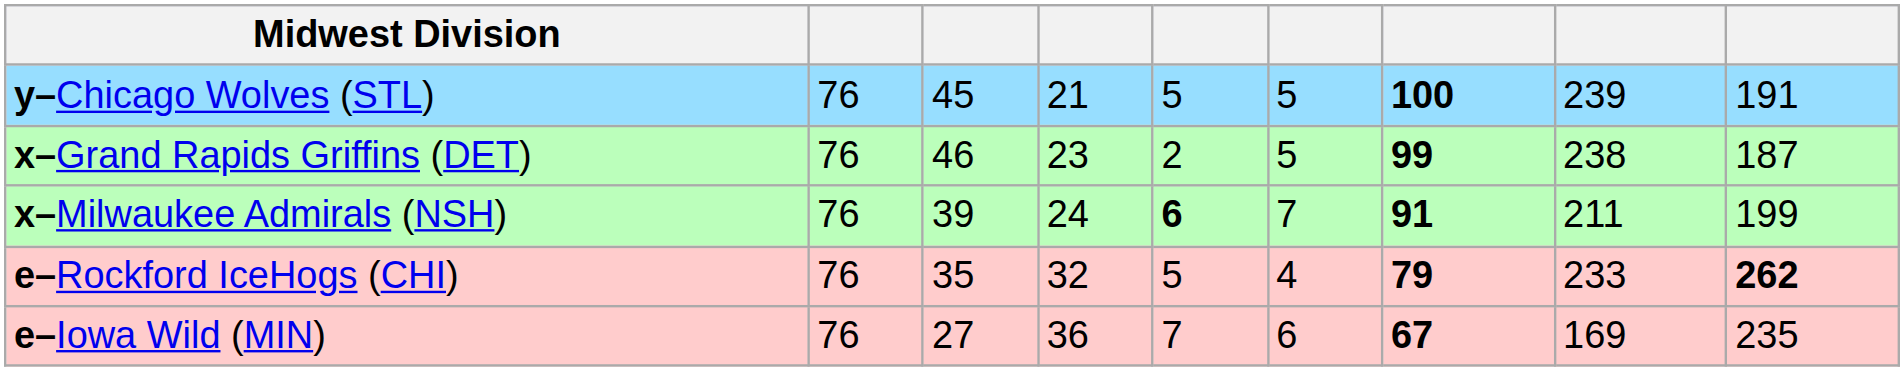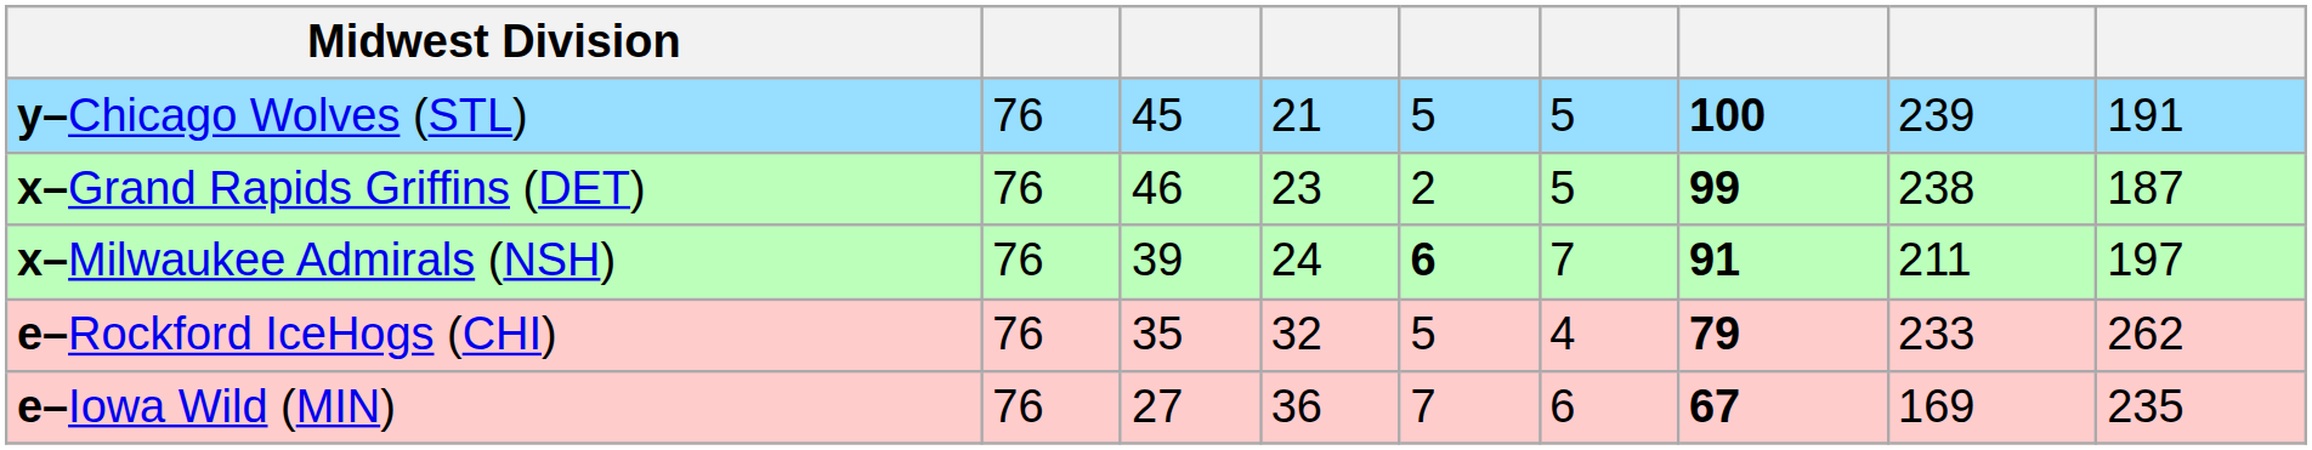 <table class="wikitable" style="width:50em">
 <tr style="background-color:#DDDDFF">
 <th width="35%">Midwest Division</th>
 <th width="5%"></th>
 <th width="5%"></th>
 <th width="5%"></th>
 <th width="5%"></th>
 <th width="5%"></th>
 <th width="7.5%"></th>
 <th width="7.5%"></th>
 <th width="7.5%"></th>
 </tr>
 <tr style="background-color:#97DEFF">
 <td><strong>y–</strong><a href='#'>Chicago Wolves</a> (<a href='#'>STL</a>)</td>
 <td>76</td>
 <td>45</td>
 <td>21</td>
 <td>5</td>
 <td>5</td>
 <td><strong>100</strong></td>
 <td>239</td>
 <td>191</td>
 </tr>
 <tr style="background-color:#bbffbb">
 <td><strong>x–</strong><a href='#'>Grand Rapids Griffins</a> (<a href='#'>DET</a>)</td>
 <td>76</td>
 <td>46</td>
 <td>23</td>
 <td>2</td>
 <td>5</td>
 <td><strong>99</strong></td>
 <td>238</td>
 <td>187</td>
 </tr>
 <tr style="background-color:#bbffbb">
 <td><strong>x–</strong><a href='#'>Milwaukee Admirals</a> (<a href='#'>NSH</a>)</td>
 <td>76</td>
 <td>39</td>
 <td>24</td>
 <td><strong>6</strong></td>
 <td>7</td>
 <td><strong>91</strong></td>
 <td>211</td>
-<td>199</td>
+<td>197</td>
 </tr>
 <tr style="background-color:#ffcccc">
 <td><strong>e–</strong><a href='#'>Rockford IceHogs</a> (<a href='#'>CHI</a>)</td>
 <td>76</td>
 <td>35</td>
 <td>32</td>
 <td>5</td>
 <td>4</td>
 <td><strong>79</strong></td>
 <td>233</td>
-<td><strong>262</strong></td>
+<td>262</td>
 </tr>
 <tr style="background-color:#ffcccc">
 <td><strong>e–</strong><a href='#'>Iowa Wild</a> (<a href='#'>MIN</a>)</td>
 <td>76</td>
 <td>27</td>
 <td>36</td>
 <td>7</td>
 <td>6</td>
 <td><strong>67</strong></td>
 <td>169</td>
 <td>235</td>
 </tr>
 </table>
